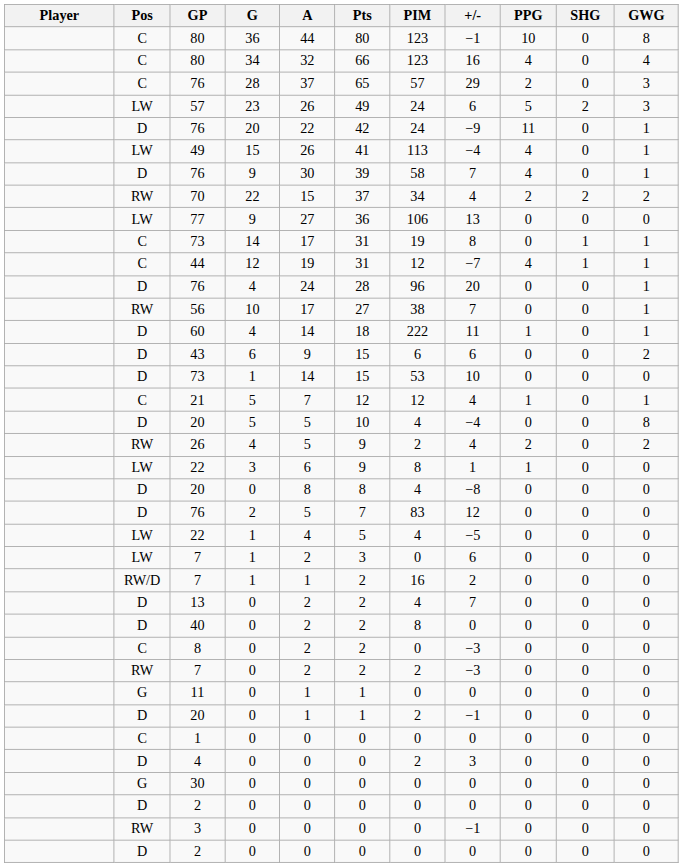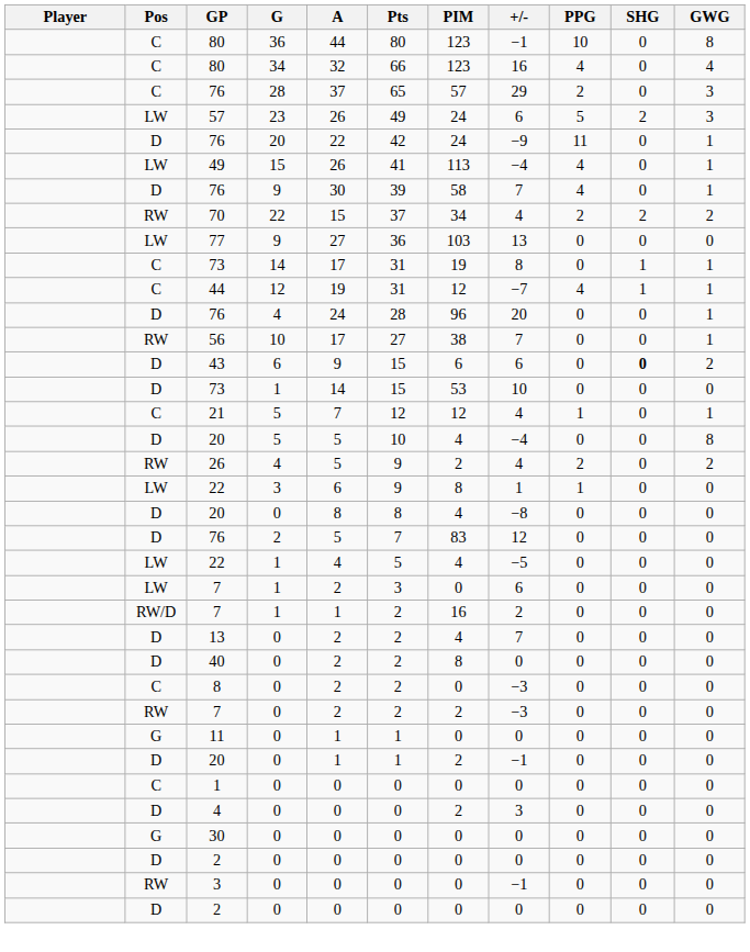 <table class="wikitable sortable" width="60%">
 <tr ALIGN="center">
 <th bgcolor="#DDDDFF" width="10%">Player</th>
 <th bgcolor="#DDDDFF" width="3%" title="Position">Pos</th>
 <th bgcolor="#DDDDFF" width="5%" title="Games played">GP</th>
 <th bgcolor="#DDDDFF" width="5%" title="Goals">G</th>
 <th bgcolor="#DDDDFF" width="5%" title="Assists">A</th>
 <th bgcolor="#DDDDFF" width="5%" title="Points">Pts</th>
 <th bgcolor="#DDDDFF" width="5%" title="Penalties in Minutes">PIM</th>
 <th bgcolor="#DDDDFF" width="5%" title="Plus/minus">+/-</th>
 <th bgcolor="#DDDDFF" width="5%" title="Power play goals">PPG</th>
 <th bgcolor="#DDDDFF" width="5%" title="Short-handed goals">SHG</th>
 <th bgcolor="#DDDDFF" width="5%" title="Game-winning goals">GWG</th>
 </tr>
 <tr align="center">
 <td align="right"></td>
 <td>C</td>
 <td>80</td>
 <td>36</td>
 <td>44</td>
 <td>80</td>
 <td>123</td>
 <td>−1</td>
 <td>10</td>
 <td>0</td>
 <td>8</td>
 </tr>
 <tr align="center">
 <td align="right"></td>
 <td>C</td>
 <td>80</td>
 <td>34</td>
 <td>32</td>
 <td>66</td>
 <td>123</td>
 <td>16</td>
 <td>4</td>
 <td>0</td>
 <td>4</td>
 </tr>
 <tr align="center">
 <td align="right"></td>
 <td>C</td>
 <td>76</td>
 <td>28</td>
 <td>37</td>
 <td>65</td>
 <td>57</td>
 <td>29</td>
 <td>2</td>
 <td>0</td>
 <td>3</td>
 </tr>
 <tr align="center">
 <td align="right"></td>
 <td>LW</td>
 <td>57</td>
 <td>23</td>
 <td>26</td>
 <td>49</td>
 <td>24</td>
 <td>6</td>
 <td>5</td>
 <td>2</td>
 <td>3</td>
 </tr>
 <tr align="center">
 <td align="right"></td>
 <td>D</td>
 <td>76</td>
 <td>20</td>
 <td>22</td>
 <td>42</td>
 <td>24</td>
 <td>−9</td>
 <td>11</td>
 <td>0</td>
 <td>1</td>
 </tr>
 <tr align="center">
 <td align="right"></td>
 <td>LW</td>
 <td>49</td>
 <td>15</td>
 <td>26</td>
 <td>41</td>
 <td>113</td>
 <td>−4</td>
 <td>4</td>
 <td>0</td>
 <td>1</td>
 </tr>
 <tr align="center">
 <td align="right"></td>
 <td>D</td>
 <td>76</td>
 <td>9</td>
 <td>30</td>
 <td>39</td>
 <td>58</td>
 <td>7</td>
 <td>4</td>
 <td>0</td>
 <td>1</td>
 </tr>
 <tr align="center">
 <td align="right"></td>
 <td>RW</td>
 <td>70</td>
 <td>22</td>
 <td>15</td>
 <td>37</td>
 <td>34</td>
 <td>4</td>
 <td>2</td>
 <td>2</td>
 <td>2</td>
 </tr>
 <tr align="center">
 <td align="right"></td>
 <td>LW</td>
 <td>77</td>
 <td>9</td>
 <td>27</td>
 <td>36</td>
-<td>106</td>
+<td>103</td>
 <td>13</td>
 <td>0</td>
 <td>0</td>
 <td>0</td>
 </tr>
 <tr align="center">
 <td align="right"></td>
 <td>C</td>
 <td>73</td>
 <td>14</td>
 <td>17</td>
 <td>31</td>
 <td>19</td>
 <td>8</td>
 <td>0</td>
 <td>1</td>
 <td>1</td>
 </tr>
 <tr align="center">
 <td align="right"></td>
 <td>C</td>
 <td>44</td>
 <td>12</td>
 <td>19</td>
 <td>31</td>
 <td>12</td>
 <td>−7</td>
 <td>4</td>
 <td>1</td>
 <td>1</td>
 </tr>
 <tr align="center">
 <td align="right"></td>
 <td>D</td>
 <td>76</td>
 <td>4</td>
 <td>24</td>
 <td>28</td>
 <td>96</td>
 <td>20</td>
 <td>0</td>
 <td>0</td>
 <td>1</td>
 </tr>
 <tr align="center">
 <td align="right"></td>
 <td>RW</td>
 <td>56</td>
 <td>10</td>
 <td>17</td>
 <td>27</td>
 <td>38</td>
 <td>7</td>
 <td>0</td>
 <td>0</td>
 <td>1</td>
 </tr>
 <tr align="center">
 <td align="right"></td>
 <td>D</td>
-<td>60</td>
-<td>4</td>
-<td>14</td>
-<td>18</td>
-<td>222</td>
-<td>11</td>
-<td>1</td>
-<td>0</td>
-<td>1</td>
-</tr>
-<tr align="center">
-<td align="right"></td>
-<td>D</td>
 <td>43</td>
 <td>6</td>
 <td>9</td>
 <td>15</td>
 <td>6</td>
 <td>6</td>
 <td>0</td>
-<td>0</td>
+<td><strong>0</strong></td>
 <td>2</td>
 </tr>
 <tr align="center">
 <td align="right"></td>
 <td>D</td>
 <td>73</td>
 <td>1</td>
 <td>14</td>
 <td>15</td>
 <td>53</td>
 <td>10</td>
 <td>0</td>
 <td>0</td>
 <td>0</td>
 </tr>
 <tr align="center">
 <td align="right"></td>
 <td>C</td>
 <td>21</td>
 <td>5</td>
 <td>7</td>
 <td>12</td>
 <td>12</td>
 <td>4</td>
 <td>1</td>
 <td>0</td>
 <td>1</td>
 </tr>
 <tr align="center">
 <td align="right"></td>
 <td>D</td>
 <td>20</td>
 <td>5</td>
 <td>5</td>
 <td>10</td>
 <td>4</td>
 <td>−4</td>
 <td>0</td>
 <td>0</td>
 <td>8</td>
 </tr>
 <tr align="center">
 <td align="right"></td>
 <td>RW</td>
 <td>26</td>
 <td>4</td>
 <td>5</td>
 <td>9</td>
 <td>2</td>
 <td>4</td>
 <td>2</td>
 <td>0</td>
 <td>2</td>
 </tr>
 <tr align="center">
 <td align="right"></td>
 <td>LW</td>
 <td>22</td>
 <td>3</td>
 <td>6</td>
 <td>9</td>
 <td>8</td>
 <td>1</td>
 <td>1</td>
 <td>0</td>
 <td>0</td>
 </tr>
 <tr align="center">
 <td align="right"></td>
 <td>D</td>
 <td>20</td>
 <td>0</td>
 <td>8</td>
 <td>8</td>
 <td>4</td>
 <td>−8</td>
 <td>0</td>
 <td>0</td>
 <td>0</td>
 </tr>
 <tr align="center">
 <td align="right"></td>
 <td>D</td>
 <td>76</td>
 <td>2</td>
 <td>5</td>
 <td>7</td>
 <td>83</td>
 <td>12</td>
 <td>0</td>
 <td>0</td>
 <td>0</td>
 </tr>
 <tr align="center">
 <td align="right"></td>
 <td>LW</td>
 <td>22</td>
 <td>1</td>
 <td>4</td>
 <td>5</td>
 <td>4</td>
 <td>−5</td>
 <td>0</td>
 <td>0</td>
 <td>0</td>
 </tr>
 <tr align="center">
 <td align="right"></td>
 <td>LW</td>
 <td>7</td>
 <td>1</td>
 <td>2</td>
 <td>3</td>
 <td>0</td>
 <td>6</td>
 <td>0</td>
 <td>0</td>
 <td>0</td>
 </tr>
 <tr align="center">
 <td align="right"></td>
 <td>RW/D</td>
 <td>7</td>
 <td>1</td>
 <td>1</td>
 <td>2</td>
 <td>16</td>
 <td>2</td>
 <td>0</td>
 <td>0</td>
 <td>0</td>
 </tr>
 <tr align="center">
 <td align="right"></td>
 <td>D</td>
 <td>13</td>
 <td>0</td>
 <td>2</td>
 <td>2</td>
 <td>4</td>
 <td>7</td>
 <td>0</td>
 <td>0</td>
 <td>0</td>
 </tr>
 <tr align="center">
 <td align="right"></td>
 <td>D</td>
 <td>40</td>
 <td>0</td>
 <td>2</td>
 <td>2</td>
 <td>8</td>
 <td>0</td>
 <td>0</td>
 <td>0</td>
 <td>0</td>
 </tr>
 <tr align="center">
 <td align="right"></td>
 <td>C</td>
 <td>8</td>
 <td>0</td>
 <td>2</td>
 <td>2</td>
 <td>0</td>
 <td>−3</td>
 <td>0</td>
 <td>0</td>
 <td>0</td>
 </tr>
 <tr align="center">
 <td align="right"></td>
 <td>RW</td>
 <td>7</td>
 <td>0</td>
 <td>2</td>
 <td>2</td>
 <td>2</td>
 <td>−3</td>
 <td>0</td>
 <td>0</td>
 <td>0</td>
 </tr>
 <tr align="center">
 <td align="right"></td>
 <td>G</td>
 <td>11</td>
 <td>0</td>
 <td>1</td>
 <td>1</td>
 <td>0</td>
 <td>0</td>
 <td>0</td>
 <td>0</td>
 <td>0</td>
 </tr>
 <tr align="center">
 <td align="right"></td>
 <td>D</td>
 <td>20</td>
 <td>0</td>
 <td>1</td>
 <td>1</td>
 <td>2</td>
 <td>−1</td>
 <td>0</td>
 <td>0</td>
 <td>0</td>
 </tr>
 <tr align="center">
 <td align="right"></td>
 <td>C</td>
 <td>1</td>
 <td>0</td>
 <td>0</td>
 <td>0</td>
 <td>0</td>
 <td>0</td>
 <td>0</td>
 <td>0</td>
 <td>0</td>
 </tr>
 <tr align="center">
 <td align="right"></td>
 <td>D</td>
 <td>4</td>
 <td>0</td>
 <td>0</td>
 <td>0</td>
 <td>2</td>
 <td>3</td>
 <td>0</td>
 <td>0</td>
 <td>0</td>
 </tr>
 <tr align="center">
 <td align="right"></td>
 <td>G</td>
 <td>30</td>
 <td>0</td>
 <td>0</td>
 <td>0</td>
 <td>0</td>
 <td>0</td>
 <td>0</td>
 <td>0</td>
 <td>0</td>
 </tr>
 <tr align="center">
 <td align="right"></td>
 <td>D</td>
 <td>2</td>
 <td>0</td>
 <td>0</td>
 <td>0</td>
 <td>0</td>
 <td>0</td>
 <td>0</td>
 <td>0</td>
 <td>0</td>
 </tr>
 <tr align="center">
 <td align="right"></td>
 <td>RW</td>
 <td>3</td>
 <td>0</td>
 <td>0</td>
 <td>0</td>
 <td>0</td>
 <td>−1</td>
 <td>0</td>
 <td>0</td>
 <td>0</td>
 </tr>
 <tr align="center">
 <td align="right"></td>
 <td>D</td>
 <td>2</td>
 <td>0</td>
 <td>0</td>
 <td>0</td>
 <td>0</td>
 <td>0</td>
 <td>0</td>
 <td>0</td>
 <td>0</td>
 </tr>
 </table>
